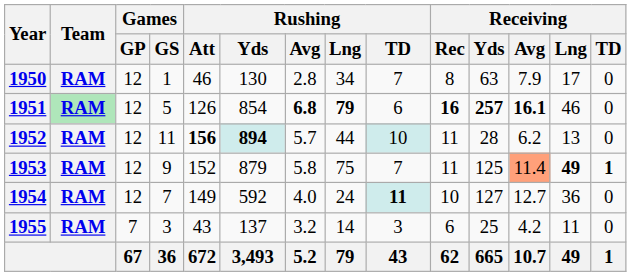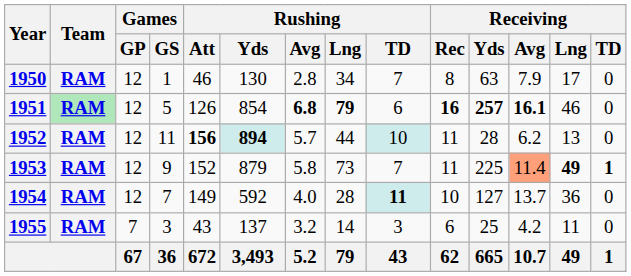 <table class="wikitable" style="text-align:center;">
 <tr>
 <th rowspan="2">Year</th>
 <th rowspan="2">Team</th>
 <th colspan="2">Games</th>
 <th colspan="5">Rushing</th>
 <th colspan="5">Receiving</th>
 </tr>
 <tr>
 <th>GP</th>
 <th>GS</th>
 <th>Att</th>
 <th>Yds</th>
 <th>Avg</th>
 <th>Lng</th>
 <th>TD</th>
 <th>Rec</th>
 <th>Yds</th>
 <th>Avg</th>
 <th>Lng</th>
 <th>TD</th>
 </tr>
 <tr>
 <th><a href='#'>1950</a></th>
 <th><a href='#'>RAM</a></th>
 <td>12</td>
 <td>1</td>
 <td>46</td>
 <td>130</td>
 <td>2.8</td>
 <td>34</td>
 <td>7</td>
 <td>8</td>
 <td>63</td>
 <td>7.9</td>
 <td>17</td>
 <td>0</td>
 </tr>
 <tr>
 <th><a href='#'>1951</a></th>
 <th style="background:#afe6ba; width:3em;"><a href='#'>RAM</a></th>
 <td>12</td>
 <td>5</td>
 <td>126</td>
 <td>854</td>
 <td><strong>6.8</strong></td>
 <td><strong>79</strong></td>
 <td>6</td>
 <td><strong>16</strong></td>
 <td><strong>257</strong></td>
 <td><strong>16.1</strong></td>
 <td>46</td>
 <td>0</td>
 </tr>
 <tr>
 <th><a href='#'>1952</a></th>
 <th><a href='#'>RAM</a></th>
 <td>12</td>
 <td>11</td>
 <td><strong>156</strong></td>
 <td style="background:#cfecec; width:3em;"><strong>894</strong></td>
 <td>5.7</td>
 <td>44</td>
 <td style="background:#cfecec; width:3em;">10</td>
 <td>11</td>
 <td>28</td>
 <td>6.2</td>
 <td>13</td>
 <td>0</td>
 </tr>
 <tr>
 <th><a href='#'>1953</a></th>
 <th><a href='#'>RAM</a></th>
 <td>12</td>
 <td>9</td>
 <td>152</td>
 <td>879</td>
 <td>5.8</td>
-<td>75</td>
+<td>73</td>
 <td>7</td>
 <td>11</td>
-<td>125</td>
+<td>225</td>
 <td style="background: lightsalmon;">11.4</td>
 <td><strong>49</strong></td>
 <td><strong>1</strong></td>
 </tr>
 <tr>
 <th><a href='#'>1954</a></th>
 <th><a href='#'>RAM</a></th>
 <td>12</td>
 <td>7</td>
 <td>149</td>
 <td>592</td>
 <td>4.0</td>
-<td>24</td>
+<td>28</td>
 <td style="background:#cfecec; width:3em;"><strong>11</strong></td>
 <td>10</td>
 <td>127</td>
-<td>12.7</td>
+<td>13.7</td>
 <td>36</td>
 <td>0</td>
 </tr>
 <tr>
 <th><a href='#'>1955</a></th>
 <th><a href='#'>RAM</a></th>
 <td>7</td>
 <td>3</td>
 <td>43</td>
 <td>137</td>
 <td>3.2</td>
 <td>14</td>
 <td>3</td>
 <td>6</td>
 <td>25</td>
 <td>4.2</td>
 <td>11</td>
 <td>0</td>
 </tr>
 <tr>
 <th colspan="2"></th>
 <th>67</th>
 <th>36</th>
 <th>672</th>
 <th>3,493</th>
 <th>5.2</th>
 <th>79</th>
 <th>43</th>
 <th>62</th>
 <th>665</th>
 <th>10.7</th>
 <th>49</th>
 <th>1</th>
 </tr>
 </table>
